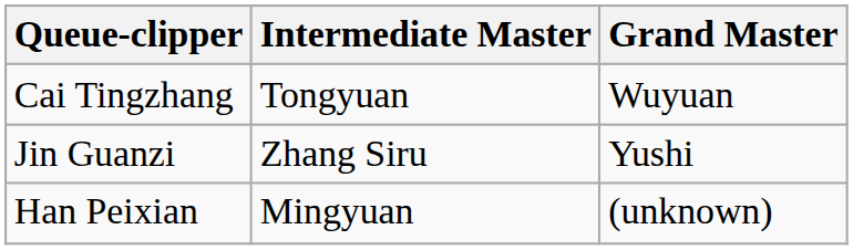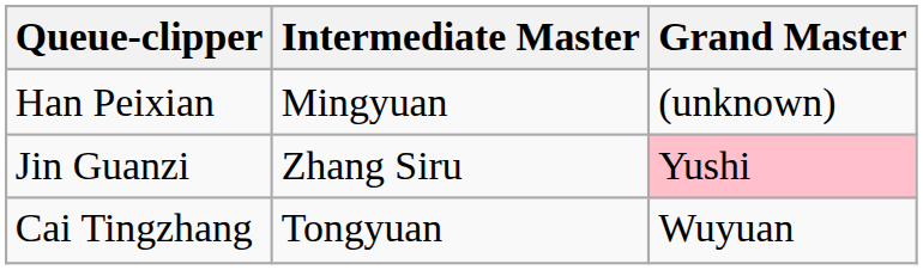 <table class="wikitable">
 <tr>
 <th>Queue-clipper</th>
 <th>Intermediate Master</th>
 <th>Grand Master</th>
 </tr>
 <tr>
+<td>Han Peixian</td>
+<td>Mingyuan</td>
+<td>(unknown)</td>
+</tr>
+<tr>
+<td>Jin Guanzi</td>
+<td>Zhang Siru</td>
+<td style="background: pink;">Yushi</td>
+</tr>
+<tr>
 <td>Cai Tingzhang</td>
 <td>Tongyuan</td>
 <td>Wuyuan</td>
 </tr>
-<tr>
-<td>Jin Guanzi</td>
-<td>Zhang Siru</td>
-<td>Yushi</td>
-</tr>
-<tr>
-<td>Han Peixian</td>
-<td>Mingyuan</td>
-<td>(unknown)</td>
-</tr>
 </table>
